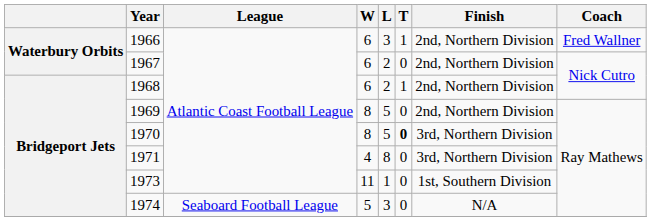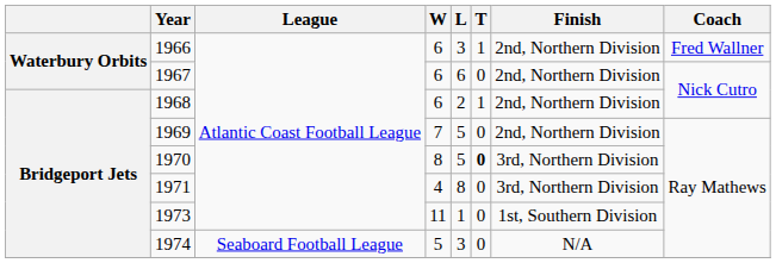 <table class="wikitable" style="text-align:center">
 <tr>
 <th></th>
 <th>Year</th>
 <th>League</th>
 <th>W</th>
 <th>L</th>
 <th>T</th>
 <th>Finish</th>
 <th>Coach</th>
 </tr>
 <tr>
 <th rowspan=2>Waterbury Orbits</th>
 <td>1966</td>
 <td rowspan=7><a href='#'>Atlantic Coast Football League</a></td>
 <td>6</td>
 <td>3</td>
 <td>1</td>
 <td>2nd, Northern Division</td>
 <td><a href='#'>Fred Wallner</a></td>
 </tr>
 <tr>
 <td>1967</td>
 <td>6</td>
-<td>2</td>
+<td>6</td>
 <td>0</td>
 <td>2nd, Northern Division</td>
 <td rowspan=2><a href='#'>Nick Cutro</a></td>
 </tr>
 <tr>
 <th rowspan=6>Bridgeport Jets</th>
 <td>1968</td>
 <td>6</td>
 <td>2</td>
 <td>1</td>
 <td>2nd, Northern Division</td>
 </tr>
 <tr>
 <td>1969</td>
-<td>8</td>
+<td>7</td>
 <td>5</td>
 <td>0</td>
 <td>2nd, Northern Division</td>
 <td rowspan=5>Ray Mathews</td>
 </tr>
 <tr>
 <td>1970</td>
 <td>8</td>
 <td>5</td>
 <td><strong>0</strong></td>
 <td>3rd, Northern Division</td>
 </tr>
 <tr>
 <td>1971</td>
 <td>4</td>
 <td>8</td>
 <td>0</td>
 <td>3rd, Northern Division</td>
 </tr>
 <tr>
 <td>1973</td>
 <td>11</td>
 <td>1</td>
 <td>0</td>
 <td>1st, Southern Division</td>
 </tr>
 <tr>
 <td>1974</td>
 <td><a href='#'>Seaboard Football League</a></td>
 <td>5</td>
 <td>3</td>
 <td>0</td>
 <td>N/A</td>
 </tr>
 <tr>
 </tr>
 </table>
